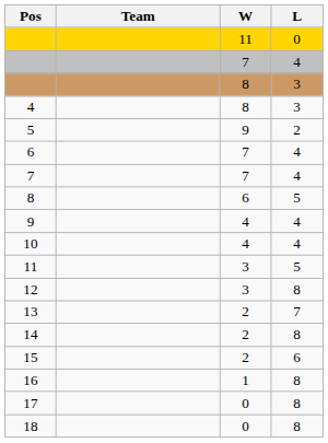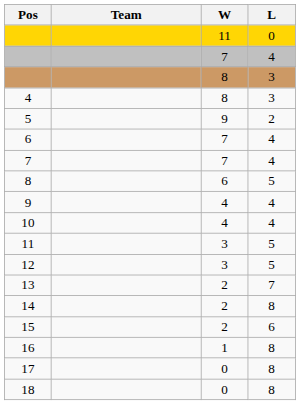 <table class="wikitable gauche" style="text-align:center">
 <tr bgcolor="e5e5e5">
 <th width="50">Pos</th>
 <th width="175">Team</th>
 <th width="50">W</th>
 <th width="50">L</th>
 </tr>
 <tr bgcolor=#FFD604>
 <td></td>
 <td align=left></td>
 <td>11</td>
 <td>0</td>
 </tr>
 <tr bgcolor=#C0C0C0>
 <td></td>
 <td align=left></td>
 <td>7</td>
 <td>4</td>
 </tr>
 <tr bgcolor=#CC9965>
 <td></td>
 <td align=left></td>
 <td>8</td>
 <td>3</td>
 </tr>
 <tr>
 <td>4</td>
 <td align=left></td>
 <td>8</td>
 <td>3</td>
 </tr>
 <tr>
 <td>5</td>
 <td align=left></td>
 <td>9</td>
 <td>2</td>
 </tr>
 <tr>
 <td>6</td>
 <td align=left></td>
 <td>7</td>
 <td>4</td>
 </tr>
 <tr>
 <td>7</td>
 <td align=left></td>
 <td>7</td>
 <td>4</td>
 </tr>
 <tr>
 <td>8</td>
 <td align=left></td>
 <td>6</td>
 <td>5</td>
 </tr>
 <tr>
 <td>9</td>
 <td align=left></td>
 <td>4</td>
 <td>4</td>
 </tr>
 <tr>
 <td>10</td>
 <td align=left></td>
 <td>4</td>
 <td>4</td>
 </tr>
 <tr>
 <td>11</td>
 <td align=left></td>
 <td>3</td>
 <td>5</td>
 </tr>
 <tr>
 <td>12</td>
 <td align=left></td>
 <td>3</td>
-<td>8</td>
+<td>5</td>
 </tr>
 <tr>
 <td>13</td>
 <td align=left></td>
 <td>2</td>
 <td>7</td>
 </tr>
 <tr>
 <td>14</td>
 <td align=left></td>
 <td>2</td>
 <td>8</td>
 </tr>
 <tr>
 <td>15</td>
 <td align=left></td>
 <td>2</td>
 <td>6</td>
 </tr>
 <tr>
 <td>16</td>
 <td align=left></td>
 <td>1</td>
 <td>8</td>
 </tr>
 <tr>
 <td>17</td>
 <td align=left></td>
 <td>0</td>
 <td>8</td>
 </tr>
 <tr>
 <td>18</td>
 <td align=left></td>
 <td>0</td>
 <td>8</td>
 </tr>
 </table>
